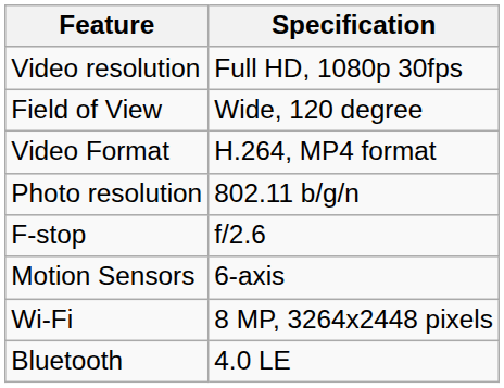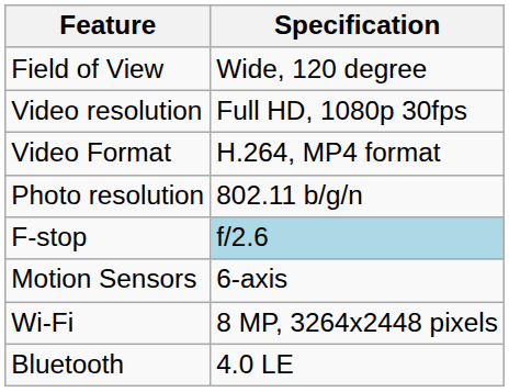 <table class="wikitable">
 <tr>
 <th>Feature</th>
 <th>Specification</th>
 </tr>
 <tr>
+<td>Field of View</td>
+<td>Wide, 120 degree</td>
+</tr>
+<tr>
 <td>Video resolution</td>
 <td>Full HD, 1080p 30fps</td>
-</tr>
-<tr>
-<td>Field of View</td>
-<td>Wide, 120 degree</td>
 </tr>
 <tr>
 <td>Video Format</td>
 <td>H.264, MP4 format</td>
 </tr>
 <tr>
 <td>Photo resolution</td>
 <td>802.11 b/g/n</td>
 </tr>
 <tr>
 <td>F-stop</td>
-<td>f/2.6</td>
+<td style="background: lightblue;">f/2.6</td>
 </tr>
 <tr>
 <td>Motion Sensors</td>
 <td>6-axis</td>
 </tr>
 <tr>
 <td>Wi-Fi</td>
 <td>8 MP, 3264x2448 pixels</td>
 </tr>
 <tr>
 <td>Bluetooth</td>
 <td>4.0 LE</td>
 </tr>
 </table>
